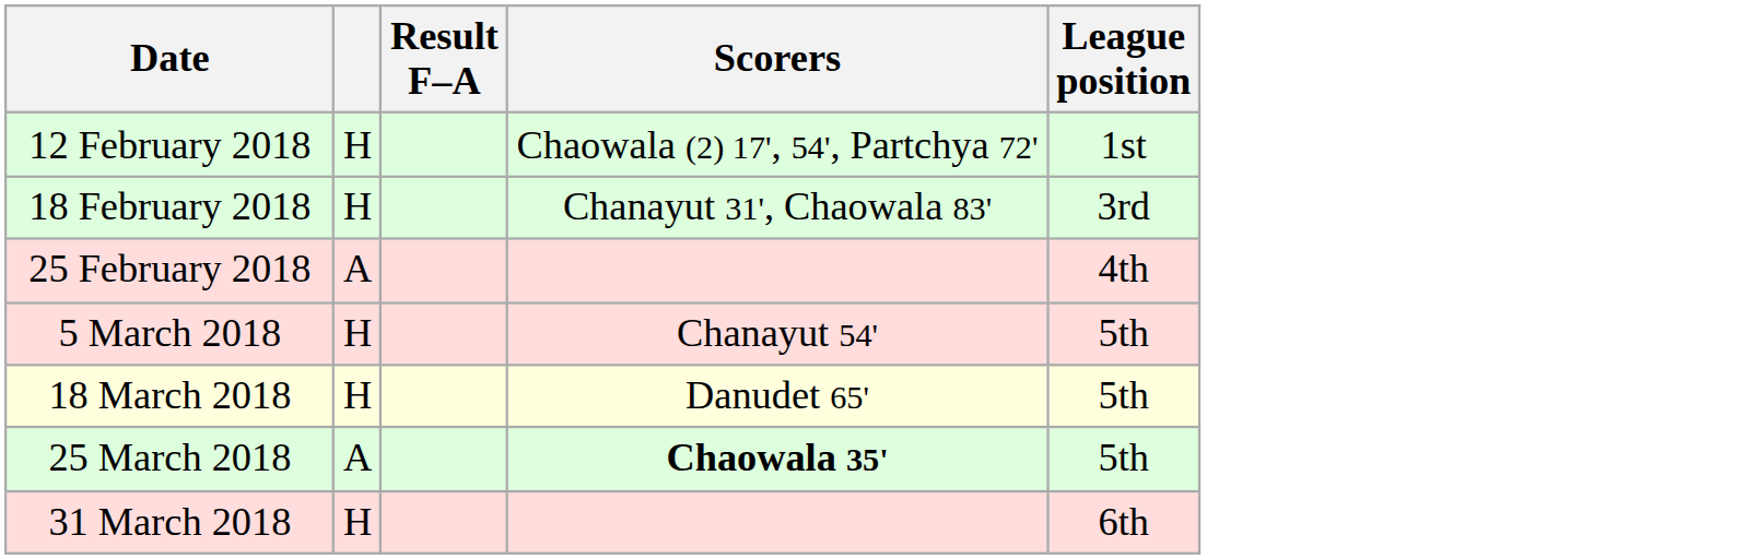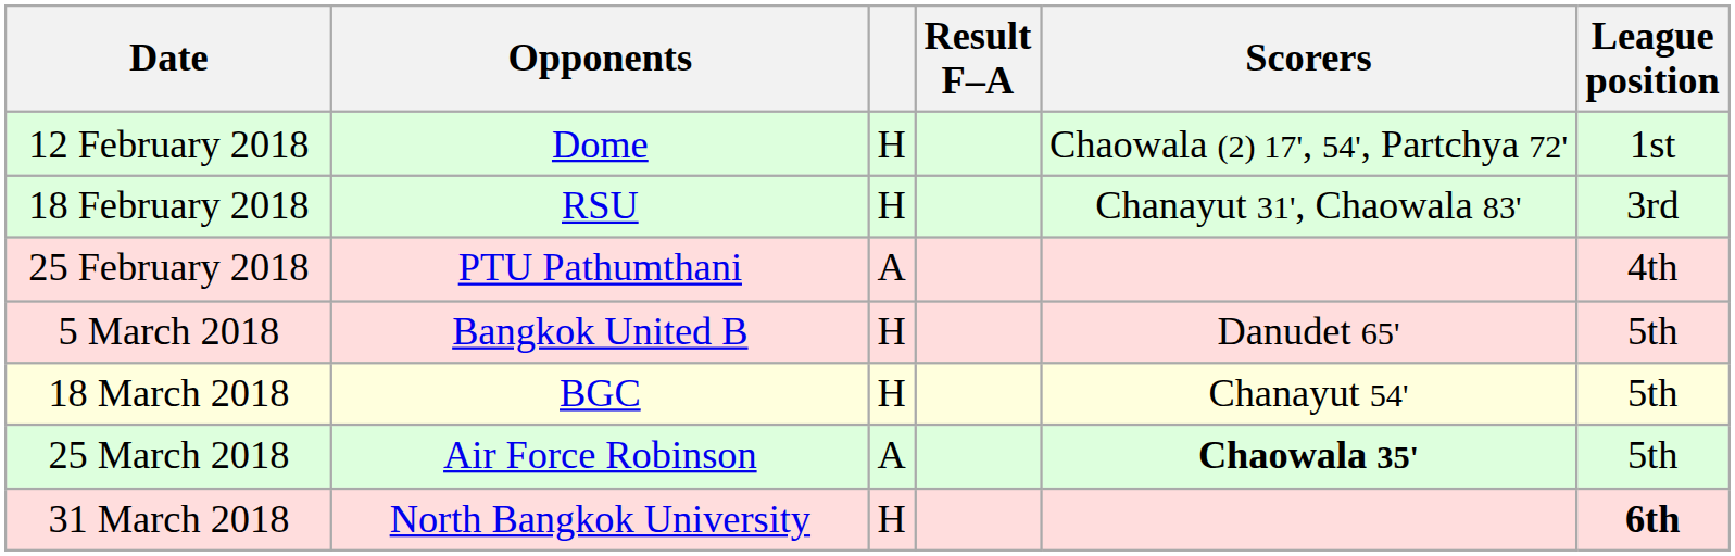 <table class="wikitable" style="text-align:center">
 <tr>
 <th width="125">Date</th>
+<th width="210">Opponents</th>
 <th></th>
 <th>Result<br>F–A</th>
 <th>Scorers</th>
 <th>League<br>position</th>
 </tr>
 <tr bgcolor="#ddffdd">
 <td>12 February 2018</td>
+<td><a href='#'>Dome</a></td>
 <td>H</td>
 <td></td>
 <td>Chaowala <small>(2) 17'</small>, <small>54'</small>, Partchya <small>72'</small></td>
 <td>1st</td>
 </tr>
 <tr bgcolor="#ddffdd">
 <td>18 February 2018</td>
+<td><a href='#'>RSU</a></td>
 <td>H</td>
 <td></td>
 <td>Chanayut <small>31'</small>, Chaowala <small>83'</small></td>
 <td>3rd</td>
 </tr>
 <tr bgcolor="#ffdddd">
 <td>25 February 2018</td>
+<td><a href='#'>PTU Pathumthani</a></td>
 <td>A</td>
 <td></td>
 <td></td>
 <td>4th</td>
 </tr>
 <tr bgcolor="#ffdddd">
 <td>5 March 2018</td>
+<td><a href='#'>Bangkok United B</a></td>
 <td>H</td>
 <td> </td>
-<td>Chanayut <small>54'</small></td>
+<td>Danudet <small>65'</small></td>
 <td>5th</td>
 </tr>
 <tr bgcolor="#ffffdd">
 <td>18 March 2018</td>
+<td><a href='#'>BGC</a></td>
 <td>H</td>
 <td></td>
-<td>Danudet <small>65'</small></td>
+<td>Chanayut <small>54'</small></td>
 <td>5th</td>
 </tr>
 <tr bgcolor="#ddffdd">
 <td>25 March 2018</td>
+<td><a href='#'>Air Force Robinson</a></td>
 <td>A</td>
 <td> </td>
 <td><strong>Chaowala <small>35'</small></strong></td>
 <td>5th</td>
 </tr>
 <tr bgcolor="#ffdddd">
 <td>31 March 2018</td>
+<td><a href='#'>North Bangkok University</a></td>
 <td>H</td>
 <td> </td>
 <td></td>
-<td>6th</td>
+<td><strong>6th</strong></td>
 </tr>
 </table>
